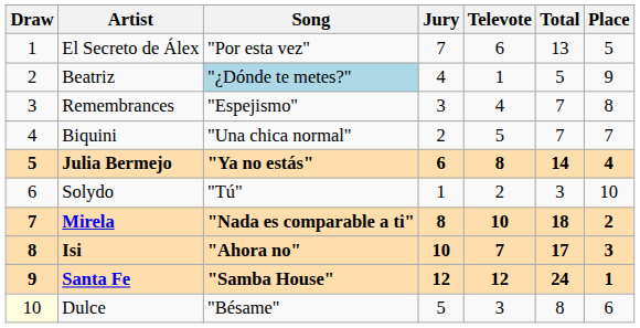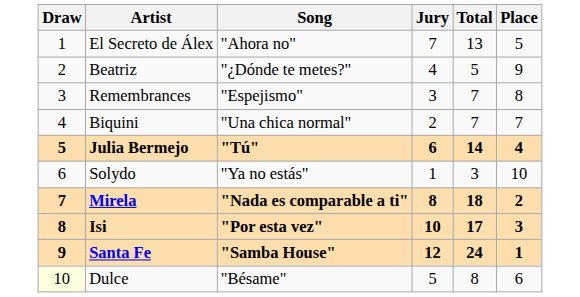 <table class="sortable wikitable" style="margin: 1em auto 1em auto; text-align:center">
 <tr>
 <th>Draw</th>
 <th>Artist</th>
 <th>Song</th>
 <th>Jury</th>
-<th>Televote</th>
 <th>Total</th>
 <th>Place</th>
 </tr>
 <tr>
 <td>1</td>
 <td align="left">El Secreto de Álex</td>
-<td align="left">"Por esta vez"</td>
+<td align="left">"Ahora no"</td>
 <td>7</td>
-<td>6</td>
 <td>13</td>
 <td>5</td>
 </tr>
 <tr>
 <td>2</td>
 <td align="left">Beatriz</td>
-<td align="left" style="background: lightblue;">"¿Dónde te metes?"</td>
+<td align="left">"¿Dónde te metes?"</td>
 <td>4</td>
-<td>1</td>
 <td>5</td>
 <td>9</td>
 </tr>
 <tr>
 <td>3</td>
 <td align="left">Remembrances</td>
 <td align="left">"Espejismo"</td>
 <td>3</td>
-<td>4</td>
 <td>7</td>
 <td>8</td>
 </tr>
 <tr>
 <td>4</td>
 <td align="left">Biquini</td>
 <td align="left">"Una chica normal"</td>
 <td>2</td>
-<td>5</td>
 <td>7</td>
 <td>7</td>
 </tr>
 <tr style="font-weight:bold; background:navajowhite;">
 <td>5</td>
 <td align="left">Julia Bermejo</td>
-<td align="left">"Ya no estás"</td>
+<td align="left">"Tú"</td>
 <td>6</td>
-<td>8</td>
 <td>14</td>
 <td>4</td>
 </tr>
 <tr>
 <td>6</td>
 <td align="left">Solydo</td>
-<td align="left">"Tú"</td>
+<td align="left">"Ya no estás"</td>
 <td>1</td>
-<td>2</td>
 <td>3</td>
 <td>10</td>
 </tr>
 <tr style="font-weight:bold; background:navajowhite;">
 <td>7</td>
 <td align="left"><a href='#'>Mirela</a></td>
 <td align="left">"Nada es comparable a ti"</td>
 <td>8</td>
-<td>10</td>
 <td>18</td>
 <td>2</td>
 </tr>
 <tr style="font-weight:bold; background:navajowhite;">
 <td>8</td>
 <td align="left">Isi</td>
-<td align="left">"Ahora no"</td>
+<td align="left">"Por esta vez"</td>
 <td>10</td>
-<td>7</td>
 <td>17</td>
 <td>3</td>
 </tr>
 <tr style="font-weight:bold; background:navajowhite;">
 <td>9</td>
 <td align="left"><a href='#'>Santa Fe</a></td>
 <td align="left">"Samba House"</td>
-<td>12</td>
 <td>12</td>
 <td>24</td>
 <td>1</td>
 </tr>
 <tr>
 <td style="background: lightyellow;">10</td>
 <td align="left">Dulce</td>
 <td align="left">"Bésame"</td>
 <td>5</td>
-<td>3</td>
 <td>8</td>
 <td>6</td>
 </tr>
 </table>
